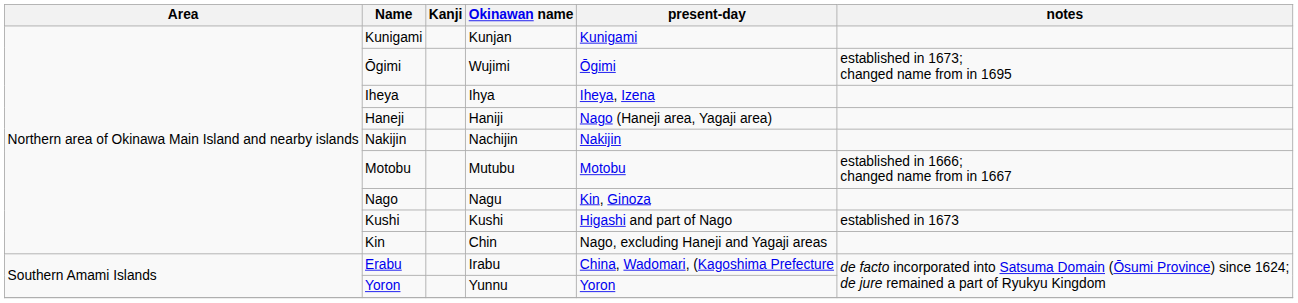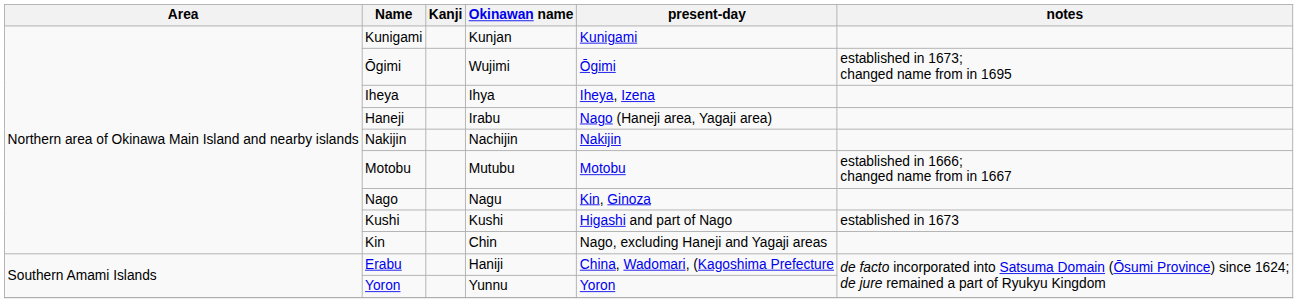 <table class="wikitable">
 <tr>
 <th>Area</th>
 <th>Name</th>
 <th>Kanji</th>
 <th><a href='#'>Okinawan</a> name</th>
 <th>present-day</th>
 <th>notes</th>
 </tr>
 <tr>
 <td rowspan="9">Northern area of Okinawa Main Island and nearby islands</td>
 <td>Kunigami</td>
 <td></td>
 <td>Kunjan</td>
 <td><a href='#'>Kunigami</a></td>
 <td></td>
 </tr>
 <tr>
 <td>Ōgimi</td>
 <td></td>
 <td>Wujimi</td>
 <td><a href='#'>Ōgimi</a></td>
 <td>established in 1673;<br>changed name from  in 1695</td>
 </tr>
 <tr>
 <td>Iheya</td>
 <td></td>
 <td>Ihya</td>
 <td><a href='#'>Iheya</a>, <a href='#'>Izena</a></td>
 <td></td>
 </tr>
 <tr>
 <td>Haneji</td>
 <td></td>
-<td>Haniji</td>
+<td>Irabu</td>
 <td><a href='#'>Nago</a> (Haneji area, Yagaji area)</td>
 <td></td>
 </tr>
 <tr>
 <td>Nakijin</td>
 <td></td>
 <td>Nachijin</td>
 <td><a href='#'>Nakijin</a></td>
 <td></td>
 </tr>
 <tr>
 <td>Motobu</td>
 <td></td>
 <td>Mutubu</td>
 <td><a href='#'>Motobu</a></td>
 <td>established in 1666;<br>changed name from  in 1667</td>
 </tr>
 <tr>
 <td>Nago</td>
 <td></td>
 <td>Nagu</td>
 <td><a href='#'>Kin</a>, <a href='#'>Ginoza</a></td>
 <td></td>
 </tr>
 <tr>
 <td>Kushi</td>
 <td></td>
 <td>Kushi</td>
 <td><a href='#'>Higashi</a> and part of Nago</td>
 <td>established in 1673</td>
 </tr>
 <tr>
 <td>Kin</td>
 <td></td>
 <td>Chin</td>
 <td>Nago, excluding Haneji and Yagaji areas</td>
 <td></td>
 </tr>
 <tr>
 <td rowspan="2">Southern Amami Islands</td>
 <td><a href='#'>Erabu</a></td>
 <td></td>
-<td>Irabu</td>
+<td>Haniji</td>
 <td><a href='#'>China</a>, <a href='#'>Wadomari</a>, (<a href='#'>Kagoshima Prefecture</a></td>
 <td rowspan="2"><em>de facto</em> incorporated into <a href='#'>Satsuma Domain</a> (<a href='#'>Ōsumi Province</a>) since 1624;<br><em>de jure</em> remained a part of Ryukyu Kingdom</td>
 </tr>
 <tr>
 <td><a href='#'>Yoron</a></td>
 <td></td>
 <td>Yunnu</td>
 <td><a href='#'>Yoron</a></td>
 </tr>
 <tr>
 </tr>
 </table>
